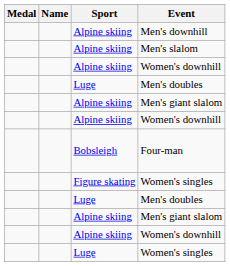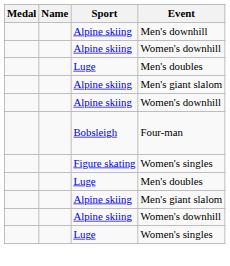 <table class="wikitable sortable" style="font-size:90%">
 <tr>
 <th>Medal</th>
 <th>Name</th>
 <th>Sport</th>
 <th>Event</th>
 </tr>
 <tr>
 <td></td>
 <td></td>
 <td><a href='#'>Alpine skiing</a></td>
 <td>Men's downhill</td>
-</tr>
-<tr>
-<td></td>
-<td></td>
-<td><a href='#'>Alpine skiing</a></td>
-<td>Men's slalom</td>
 </tr>
 <tr>
 <td></td>
 <td></td>
 <td><a href='#'>Alpine skiing</a></td>
 <td>Women's downhill</td>
 </tr>
 <tr>
 <td></td>
 <td> <br> </td>
 <td><a href='#'>Luge</a></td>
 <td>Men's doubles</td>
 </tr>
 <tr>
 <td></td>
 <td></td>
 <td><a href='#'>Alpine skiing</a></td>
 <td>Men's giant slalom</td>
 </tr>
 <tr>
 <td></td>
 <td></td>
 <td><a href='#'>Alpine skiing</a></td>
 <td>Women's downhill</td>
 </tr>
 <tr>
 <td></td>
 <td> <br>  <br>  <br> </td>
 <td><a href='#'>Bobsleigh</a></td>
 <td>Four-man</td>
 </tr>
 <tr>
 <td></td>
 <td></td>
 <td><a href='#'>Figure skating</a></td>
 <td>Women's singles</td>
 </tr>
 <tr>
 <td></td>
 <td> <br> </td>
 <td><a href='#'>Luge</a></td>
 <td>Men's doubles</td>
 </tr>
 <tr>
 <td></td>
 <td></td>
 <td><a href='#'>Alpine skiing</a></td>
 <td>Men's giant slalom</td>
 </tr>
 <tr>
 <td></td>
 <td></td>
 <td><a href='#'>Alpine skiing</a></td>
 <td>Women's downhill</td>
 </tr>
 <tr>
 <td></td>
 <td></td>
 <td><a href='#'>Luge</a></td>
 <td>Women's singles</td>
 </tr>
 </table>
